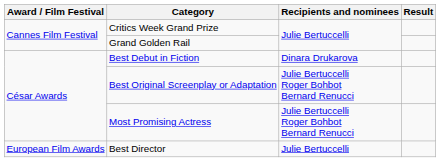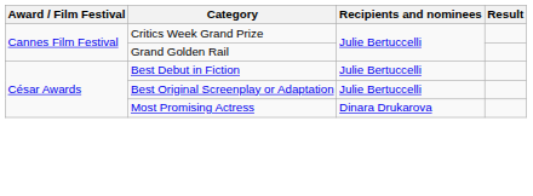 <table class="wikitable">
 <tr>
 <th>Award / Film Festival</th>
 <th>Category</th>
 <th>Recipients and nominees</th>
 <th>Result</th>
 </tr>
 <tr>
 <td rowspan="2"><a href='#'>Cannes Film Festival</a></td>
 <td>Critics Week Grand Prize</td>
 <td rowspan="2"><a href='#'>Julie Bertuccelli</a></td>
 <td></td>
 </tr>
 <tr>
 <td>Grand Golden Rail</td>
 <td></td>
 </tr>
 <tr>
 <td rowspan="3"><a href='#'>César Awards</a></td>
 <td><a href='#'>Best Debut in Fiction</a></td>
-<td><a href='#'>Dinara Drukarova</a></td>
+<td><a href='#'>Julie Bertuccelli</a></td>
 <td></td>
 </tr>
 <tr>
 <td><a href='#'>Best Original Screenplay or Adaptation</a></td>
-<td><a href='#'>Julie Bertuccelli</a> <br> <a href='#'>Roger Bohbot</a> <br> <a href='#'>Bernard Renucci</a></td>
+<td><a href='#'>Julie Bertuccelli</a></td>
 <td></td>
 </tr>
 <tr>
 <td><a href='#'>Most Promising Actress</a></td>
-<td><a href='#'>Julie Bertuccelli</a> <br> <a href='#'>Roger Bohbot</a> <br> <a href='#'>Bernard Renucci</a></td>
-<td></td>
-</tr>
-<tr>
-<td><a href='#'>European Film Awards</a></td>
-<td>Best Director</td>
-<td><a href='#'>Julie Bertuccelli</a></td>
+<td><a href='#'>Dinara Drukarova</a></td>
 <td></td>
 </tr>
 </table>
